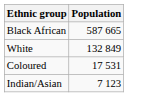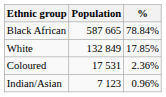 <table class="wikitable" style="font-size: 95%; text-align: right">
 <tr>
 <th>Ethnic group</th>
 <th>Population</th>
+<th>%</th>
 </tr>
 <tr>
 <td align=left>Black African</td>
 <td>587 665</td>
+<td>78.84%</td>
 </tr>
 <tr>
 <td align=left>White</td>
 <td>132 849</td>
+<td>17.85%</td>
 </tr>
 <tr>
 <td align=left>Coloured</td>
 <td>17 531</td>
+<td>2.36%</td>
 </tr>
 <tr>
 <td align=left>Indian/Asian</td>
 <td>7 123</td>
+<td>0.96%</td>
 </tr>
 </table>
